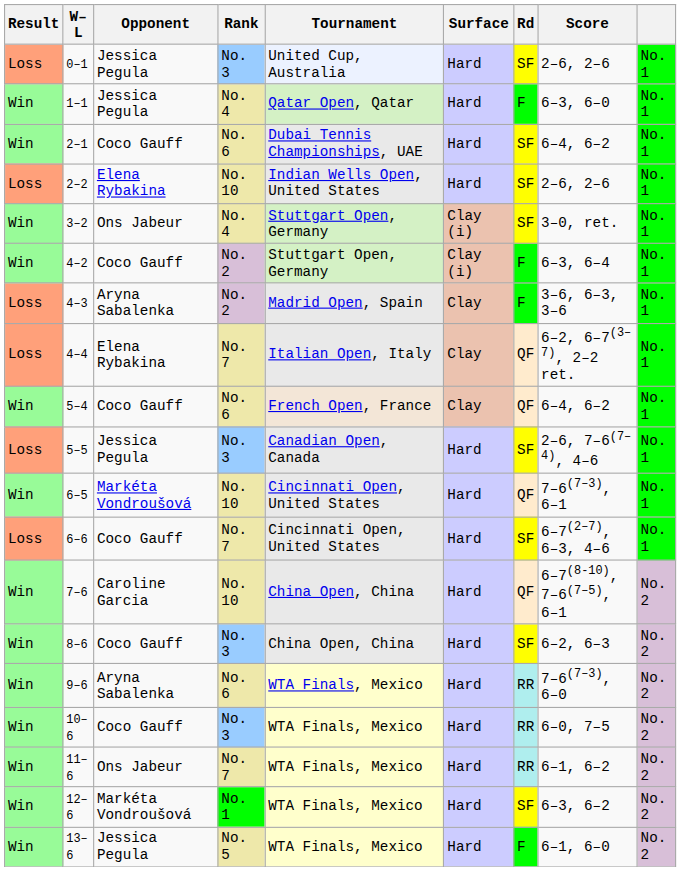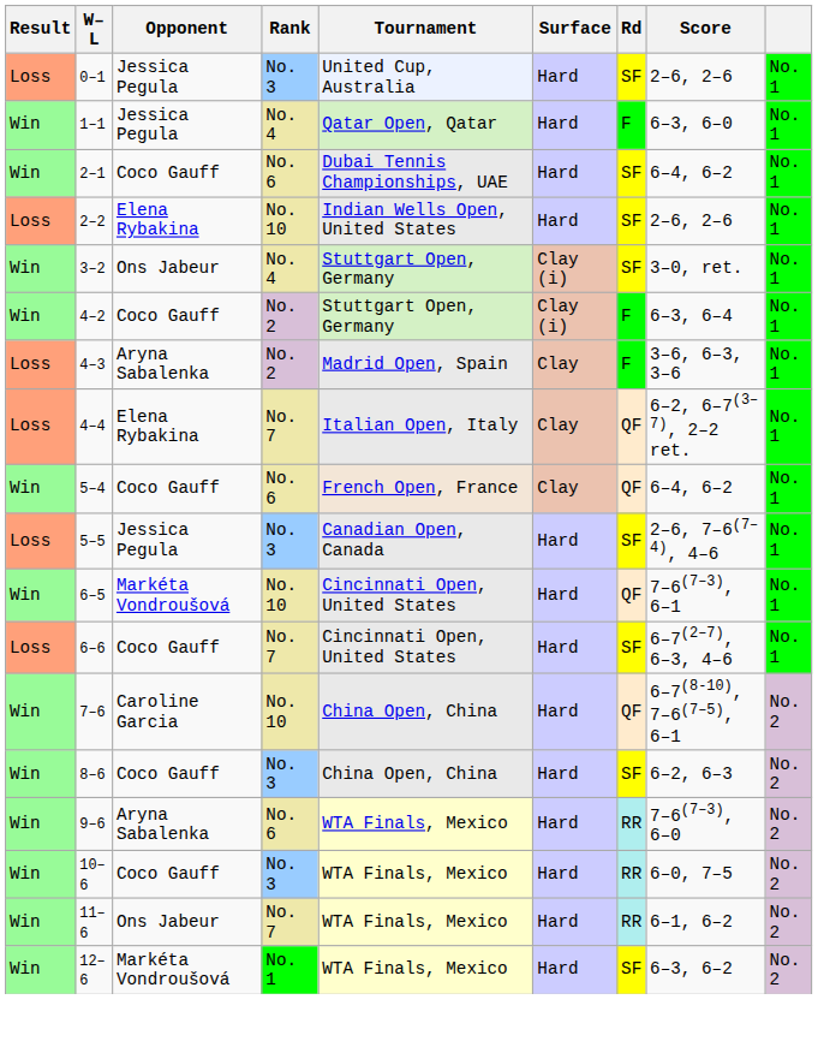 <table class="wikitable sortable">
 <tr>
 <th>Result</th>
 <th class=unsortable>W–L</th>
 <th>Opponent</th>
 <th>Rank</th>
 <th>Tournament</th>
 <th>Surface</th>
 <th>Rd</th>
 <th class=unsortable>Score</th>
 <th></th>
 </tr>
 <tr>
 <td bgcolor="ffa07a">Loss</td>
 <td><small>0–1</small></td>
 <td> Jessica Pegula</td>
 <td bgcolor="#9cf">No. 3</td>
 <td bgcolor="ecf2ff">United Cup, Australia</td>
 <td bgcolor="ccccff">Hard</td>
 <td bgcolor="yellow">SF</td>
 <td>2–6, 2–6</td>
 <td bgcolor="lime">No. 1</td>
 </tr>
 <tr>
 <td bgcolor="98FB98">Win</td>
 <td><small>1–1</small></td>
 <td> Jessica Pegula</td>
 <td bgcolor="eee8AA">No. 4</td>
 <td bgcolor="#d4f1c5"><a href='#'>Qatar Open</a>, Qatar</td>
 <td bgcolor="ccccff">Hard</td>
 <td bgcolor="lime">F</td>
 <td>6–3, 6–0</td>
 <td bgcolor="lime">No. 1</td>
 </tr>
 <tr>
 <td bgcolor="98FB98">Win</td>
 <td><small>2–1</small></td>
 <td> Coco Gauff</td>
 <td bgcolor="eee8AA">No. 6</td>
 <td bgcolor="e9e9e9"><a href='#'>Dubai Tennis Championships</a>, UAE</td>
 <td bgcolor="ccccff">Hard</td>
 <td bgcolor=yellow>SF</td>
 <td>6–4, 6–2</td>
 <td bgcolor="lime">No. 1</td>
 </tr>
 <tr>
 <td bgcolor="ffa07a">Loss</td>
 <td><small>2–2</small></td>
 <td> <a href='#'>Elena Rybakina</a></td>
 <td bgcolor="eee8AA">No. 10</td>
 <td bgcolor="e9e9e9"><a href='#'>Indian Wells Open</a>, United States</td>
 <td bgcolor="ccccff">Hard</td>
 <td bgcolor="yellow">SF</td>
 <td>2–6, 2–6</td>
 <td bgcolor="lime">No. 1</td>
 </tr>
 <tr>
 <td bgcolor="98FB98">Win</td>
 <td><small>3–2</small></td>
 <td> Ons Jabeur</td>
 <td bgcolor="eee8aa">No. 4</td>
 <td bgcolor="#d4f1c5"><a href='#'>Stuttgart Open</a>, Germany</td>
 <td bgcolor="ebc2af">Clay (i)</td>
 <td bgcolor="yellow">SF</td>
 <td>3–0, ret.</td>
 <td bgcolor="lime">No. 1</td>
 </tr>
 <tr>
 <td bgcolor="98FB98">Win</td>
 <td><small>4–2</small></td>
 <td> Coco Gauff</td>
 <td bgcolor="thistle">No. 2</td>
 <td bgcolor="#d4f1c5">Stuttgart Open, Germany</td>
 <td bgcolor="ebc2af">Clay (i)</td>
 <td bgcolor="lime">F</td>
 <td>6–3, 6–4</td>
 <td bgcolor="lime">No. 1</td>
 </tr>
 <tr>
 <td bgcolor="ffa07a">Loss</td>
 <td><small>4–3</small></td>
 <td> Aryna Sabalenka</td>
 <td bgcolor="thistle">No. 2</td>
 <td bgcolor="e9e9e9"><a href='#'>Madrid Open</a>, Spain</td>
 <td bgcolor="ebc2af">Clay</td>
 <td bgcolor="lime">F</td>
 <td>3–6, 6–3, 3–6</td>
 <td bgcolor="lime">No. 1</td>
 </tr>
 <tr>
 <td bgcolor="ffa07a">Loss</td>
 <td><small>4–4</small></td>
 <td> Elena Rybakina</td>
 <td bgcolor="eee8AA">No. 7</td>
 <td bgcolor="e9e9e9"><a href='#'>Italian Open</a>, Italy</td>
 <td bgcolor="ebc2af">Clay</td>
 <td bgcolor="ffebcd">QF</td>
 <td>6–2, 6–7<sup>(3–7)</sup>, 2–2 ret.</td>
 <td bgcolor="lime">No. 1</td>
 </tr>
 <tr>
 <td bgcolor="98FB98">Win</td>
 <td><small>5–4</small></td>
 <td> Coco Gauff</td>
 <td bgcolor="eee8AA">No. 6</td>
 <td bgcolor="f3e6d7"><a href='#'>French Open</a>, France</td>
 <td bgcolor="ebc2af">Clay</td>
 <td bgcolor="ffebcd">QF</td>
 <td>6–4, 6–2</td>
 <td bgcolor="lime">No. 1</td>
 </tr>
 <tr>
 <td bgcolor="ffa07a">Loss</td>
 <td><small>5–5</small></td>
 <td> Jessica Pegula</td>
 <td bgcolor="#9cf">No. 3</td>
 <td bgcolor="e9e9e9"><a href='#'>Canadian Open</a>, Canada</td>
 <td bgcolor="ccccff">Hard</td>
 <td bgcolor="yellow">SF</td>
 <td>2–6, 7–6<sup>(7–4)</sup>, 4–6</td>
 <td bgcolor="lime">No. 1</td>
 </tr>
 <tr>
 <td bgcolor="98FB98">Win</td>
 <td><small>6–5</small></td>
 <td> <a href='#'>Markéta Vondroušová</a></td>
 <td bgcolor="eee8AA">No. 10</td>
 <td bgcolor="e9e9e9"><a href='#'>Cincinnati Open</a>, United States</td>
 <td bgcolor="ccccff">Hard</td>
 <td bgcolor="ffebcd">QF</td>
 <td>7–6<sup>(7–3)</sup>, 6–1</td>
 <td bgcolor="lime">No. 1</td>
 </tr>
 <tr>
 <td bgcolor="ffa07a">Loss</td>
 <td><small>6–6</small></td>
 <td> Coco Gauff</td>
 <td bgcolor="eee8AA">No. 7</td>
 <td bgcolor="e9e9e9">Cincinnati Open, United States</td>
 <td bgcolor="ccccff">Hard</td>
 <td bgcolor="yellow">SF</td>
 <td>6–7<sup>(2–7)</sup>, 6–3, 4–6</td>
 <td bgcolor="lime">No. 1</td>
 </tr>
 <tr>
 <td bgcolor="98FB98">Win</td>
 <td><small>7–6</small></td>
 <td> Caroline Garcia</td>
 <td bgcolor="eee8AA">No. 10</td>
 <td bgcolor="e9e9e9"><a href='#'>China Open</a>, China</td>
 <td bgcolor="ccccff">Hard</td>
 <td bgcolor="ffebcd">QF</td>
 <td>6–7<sup>(8-10)</sup>, 7–6<sup>(7–5)</sup>, 6–1</td>
 <td bgcolor="thistle">No. 2</td>
 </tr>
 <tr>
 <td bgcolor="98FB98">Win</td>
 <td><small>8–6</small></td>
 <td> Coco Gauff</td>
 <td bgcolor="#9cf">No. 3</td>
 <td bgcolor="e9e9e9">China Open, China</td>
 <td bgcolor="ccccff">Hard</td>
 <td bgcolor="yellow">SF</td>
 <td>6–2, 6–3</td>
 <td bgcolor="thistle">No. 2</td>
 </tr>
 <tr>
 <td bgcolor="98FB98">Win</td>
 <td><small>9–6</small></td>
 <td> Aryna Sabalenka</td>
 <td bgcolor="eee8AA">No. 6</td>
 <td bgcolor="FFFFCC"><a href='#'>WTA Finals</a>, Mexico</td>
 <td bgcolor="ccccff">Hard</td>
 <td bgcolor="afeeee">RR</td>
 <td>7–6<sup>(7–3)</sup>, 6–0</td>
 <td bgcolor="thistle">No. 2</td>
 </tr>
 <tr>
 <td bgcolor="98FB98">Win</td>
 <td><small>10–6</small></td>
 <td> Coco Gauff</td>
 <td bgcolor="#9cf">No. 3</td>
 <td bgcolor="FFFFCC">WTA Finals, Mexico</td>
 <td bgcolor="ccccff">Hard</td>
 <td bgcolor="afeeee">RR</td>
 <td>6–0, 7–5</td>
 <td bgcolor="thistle">No. 2</td>
 </tr>
 <tr>
 <td bgcolor="98FB98">Win</td>
 <td><small>11–6</small></td>
 <td> Ons Jabeur</td>
 <td bgcolor="eee8AA">No. 7</td>
 <td bgcolor="FFFFCC">WTA Finals, Mexico</td>
 <td bgcolor="ccccff">Hard</td>
 <td bgcolor="afeeee">RR</td>
 <td>6–1, 6–2</td>
 <td bgcolor="thistle">No. 2</td>
 </tr>
 <tr>
 <td bgcolor="98FB98">Win</td>
 <td><small>12–6</small></td>
 <td> Markéta Vondroušová</td>
 <td bgcolor="lime">No. 1</td>
 <td bgcolor="FFFFCC">WTA Finals, Mexico</td>
 <td bgcolor="ccccff">Hard</td>
 <td bgcolor="yellow">SF</td>
 <td>6–3, 6–2</td>
 <td bgcolor="thistle">No. 2</td>
 </tr>
-<tr>
-<td bgcolor="98FB98">Win</td>
-<td><small>13–6</small></td>
-<td> Jessica Pegula</td>
-<td bgcolor="eee8AA">No. 5</td>
-<td bgcolor="FFFFCC">WTA Finals, Mexico</td>
-<td bgcolor="ccccff">Hard</td>
-<td bgcolor="lime">F</td>
-<td>6–1, 6–0</td>
-<td bgcolor="thistle">No. 2</td>
-</tr>
 </table>
